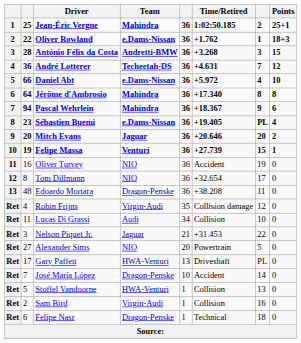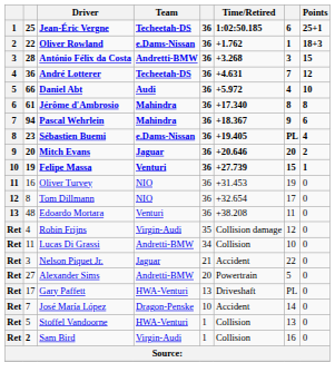 <table class="wikitable" style="font-size: 85%">
 <tr>
 <th scope="col"></th>
 <th scope="col"></th>
 <th scope="col">Driver</th>
 <th scope="col">Team</th>
 <th scope="col"></th>
 <th scope="col">Time/Retired</th>
 <th scope="col"></th>
 <th scope="col">Points</th>
 </tr>
 <tr>
 <th scope="row">1</th>
 <td><strong>25</strong></td>
 <td><strong> <a href='#'>Jean-Éric Vergne</a></strong></td>
-<td><strong><a href='#'>Mahindra</a></strong></td>
+<td><strong><a href='#'>Techeetah-DS</a></strong></td>
 <td><strong>36</strong></td>
 <td><strong>1:02:50.185</strong></td>
-<td><strong>2</strong></td>
+<td><strong>6</strong></td>
 <td><strong>25+1</strong></td>
 </tr>
 <tr>
 <th scope="row">2</th>
 <td><strong>22</strong></td>
 <td><strong> <a href='#'>Oliver Rowland</a></strong></td>
 <td><strong><a href='#'>e.Dams-Nissan</a></strong></td>
 <td><strong>36</strong></td>
 <td><strong>+1.762</strong></td>
 <td><strong>1</strong></td>
 <td><strong>18+3</strong></td>
 </tr>
 <tr>
 <th scope="row">3</th>
 <td><strong>28</strong></td>
 <td><strong> <a href='#'>António Félix da Costa</a></strong></td>
 <td><strong><a href='#'>Andretti-BMW</a></strong></td>
 <td><strong>36</strong></td>
 <td><strong>+3.268</strong></td>
 <td><strong>3</strong></td>
 <td><strong>15</strong></td>
 </tr>
 <tr>
 <th scope="row">4</th>
 <td><strong>36</strong></td>
 <td><strong> <a href='#'>André Lotterer</a></strong></td>
 <td><strong><a href='#'>Techeetah-DS</a></strong></td>
 <td><strong>36</strong></td>
 <td><strong>+4.631</strong></td>
 <td><strong>7</strong></td>
 <td><strong>12</strong></td>
 </tr>
 <tr>
 <th scope="row">5</th>
 <td><strong>66</strong></td>
 <td><strong> <a href='#'>Daniel Abt</a></strong></td>
-<td><strong><a href='#'>e.Dams-Nissan</a></strong></td>
+<td><strong><a href='#'>Audi</a></strong></td>
 <td><strong>36</strong></td>
 <td><strong>+5.972</strong></td>
 <td><strong>4</strong></td>
 <td><strong>10</strong></td>
 </tr>
 <tr>
 <th scope="row">6</th>
-<td><strong>64</strong></td>
+<td><strong>61</strong></td>
 <td><strong> <a href='#'>Jérôme d'Ambrosio</a></strong></td>
 <td><strong><a href='#'>Mahindra</a></strong></td>
 <td><strong>36</strong></td>
 <td><strong>+17.340</strong></td>
 <td><strong>8</strong></td>
 <td><strong>8</strong></td>
 </tr>
 <tr>
 <th scope="row">7</th>
 <td><strong>94</strong></td>
 <td><strong> <a href='#'>Pascal Wehrlein</a></strong></td>
 <td><strong><a href='#'>Mahindra</a></strong></td>
 <td><strong>36</strong></td>
 <td><strong>+18.367</strong></td>
 <td><strong>9</strong></td>
 <td><strong>6</strong></td>
 </tr>
 <tr>
 <th scope="row">8</th>
 <td><strong>23</strong></td>
 <td><strong> <a href='#'>Sébastien Buemi</a></strong></td>
 <td><strong><a href='#'>e.Dams-Nissan</a></strong></td>
 <td><strong>36</strong></td>
 <td><strong>+19.405</strong></td>
 <td><strong>PL</strong></td>
 <td><strong>4</strong></td>
 </tr>
 <tr>
 <th scope="row">9</th>
 <td><strong>20</strong></td>
 <td><strong> <a href='#'>Mitch Evans</a></strong></td>
 <td><strong><a href='#'>Jaguar</a></strong></td>
 <td><strong>36</strong></td>
 <td><strong>+20.646</strong></td>
 <td><strong>20</strong></td>
 <td><strong>2</strong></td>
 </tr>
 <tr>
 <th>10</th>
 <td><strong>19</strong></td>
 <td><strong> <a href='#'>Felipe Massa</a></strong></td>
 <td><strong><a href='#'>Venturi</a></strong></td>
 <td><strong>36</strong></td>
 <td><strong>+27.739</strong></td>
 <td><strong>15</strong></td>
 <td><strong>1</strong></td>
 </tr>
 <tr>
 <th scope="row">11</th>
 <td>16</td>
 <td> <a href='#'>Oliver Turvey</a></td>
 <td><a href='#'>NIO</a></td>
 <td>36</td>
-<td>Accident</td>
+<td>+31.453</td>
 <td>19</td>
 <td>0</td>
 </tr>
 <tr>
 <th scope="row">12</th>
 <td>8</td>
 <td> <a href='#'>Tom Dillmann</a></td>
 <td><a href='#'>NIO</a></td>
 <td>36</td>
 <td>+32.654</td>
 <td>17</td>
 <td>0</td>
 </tr>
 <tr>
 <th scope="row">13</th>
 <td>48</td>
 <td> <a href='#'>Edoardo Mortara</a></td>
-<td><a href='#'>Dragon-Penske</a></td>
+<td><a href='#'>Venturi</a></td>
 <td>36</td>
 <td>+38.208</td>
 <td>11</td>
 <td>0</td>
 </tr>
 <tr>
 <th scope="row">Ret</th>
 <td>4</td>
 <td> <a href='#'>Robin Frijns</a></td>
 <td><a href='#'>Virgin-Audi</a></td>
 <td>35</td>
 <td>Collision damage</td>
 <td>12</td>
 <td>0</td>
 </tr>
 <tr>
 <th scope="row">Ret</th>
 <td>11</td>
 <td> <a href='#'>Lucas Di Grassi</a></td>
-<td><a href='#'>Audi</a></td>
+<td><a href='#'>Andretti-BMW</a></td>
 <td>34</td>
 <td>Collision</td>
 <td>10</td>
 <td>0</td>
 </tr>
 <tr>
 <th scope="row">Ret</th>
 <td>3</td>
 <td> <a href='#'>Nelson Piquet Jr.</a></td>
 <td><a href='#'>Jaguar</a></td>
 <td>21</td>
-<td>+31.453</td>
+<td>Accident</td>
 <td>22</td>
 <td>0</td>
 </tr>
 <tr>
 <th scope="row">Ret</th>
 <td>27</td>
 <td> <a href='#'>Alexander Sims</a></td>
-<td><a href='#'>NIO</a></td>
+<td><a href='#'>Andretti-BMW</a></td>
 <td>20</td>
 <td>Powertrain</td>
 <td>5</td>
 <td>0</td>
 </tr>
 <tr>
 <th scope="row">Ret</th>
 <td>17</td>
 <td> <a href='#'>Gary Paffett</a></td>
 <td><a href='#'>HWA-Venturi</a></td>
 <td>13</td>
 <td>Driveshaft</td>
 <td>PL</td>
 <td>0</td>
 </tr>
 <tr>
 <th scope="row">Ret</th>
 <td>7</td>
 <td> <a href='#'>José María López</a></td>
 <td><a href='#'>Dragon-Penske</a></td>
 <td>10</td>
 <td>Accident</td>
 <td>14</td>
 <td>0</td>
 </tr>
 <tr>
 <th scope="row">Ret</th>
 <td>5</td>
 <td> <a href='#'>Stoffel Vandoorne</a></td>
 <td><a href='#'>HWA-Venturi</a></td>
 <td>1</td>
 <td>Collision</td>
 <td>13</td>
 <td>0</td>
 </tr>
 <tr>
 <th scope="row">Ret</th>
-<td>2</td>
+<td><strong>2</strong></td>
 <td> <a href='#'>Sam Bird</a></td>
 <td><a href='#'>Virgin-Audi</a></td>
 <td>1</td>
 <td>Collision</td>
 <td>16</td>
 <td>0</td>
 </tr>
 <tr>
-<th scope="row">Ret</th>
-<td>6</td>
-<td> <a href='#'>Felipe Nasr</a></td>
-<td><a href='#'>Dragon-Penske</a></td>
-<td>1</td>
-<td>Technical</td>
-<td>18</td>
-<td>0</td>
-</tr>
-<tr>
 <th colspan="8">Source: </th>
 </tr>
 <tr>
 </tr>
 </table>
